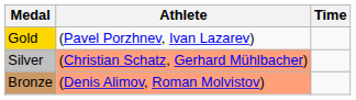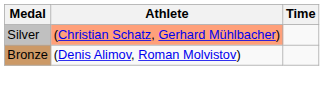 <table class="wikitable">
 <tr>
 <th>Medal</th>
 <th>Athlete</th>
 <th>Time</th>
-</tr>
-<tr>
-<td bgcolor="gold">Gold</td>
-<td> (<a href='#'>Pavel Porzhnev</a>, <a href='#'>Ivan Lazarev</a>)</td>
-<td></td>
 </tr>
 <tr>
 <td bgcolor="silver">Silver</td>
 <td style="background: lightsalmon;"> (<a href='#'>Christian Schatz</a>, <a href='#'>Gerhard Mühlbacher</a>)</td>
 <td></td>
 </tr>
 <tr>
 <td bgcolor="CC9966">Bronze</td>
-<td style="background: lightsalmon;"> (<a href='#'>Denis Alimov</a>, <a href='#'>Roman Molvistov</a>)</td>
+<td> (<a href='#'>Denis Alimov</a>, <a href='#'>Roman Molvistov</a>)</td>
 <td></td>
 </tr>
 </table>
